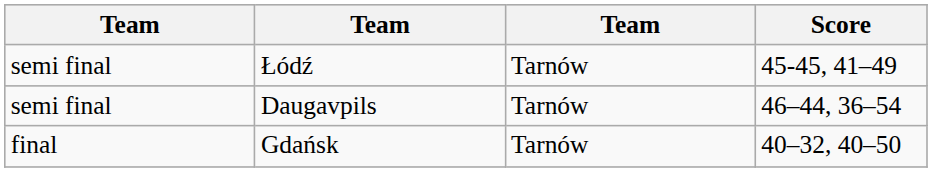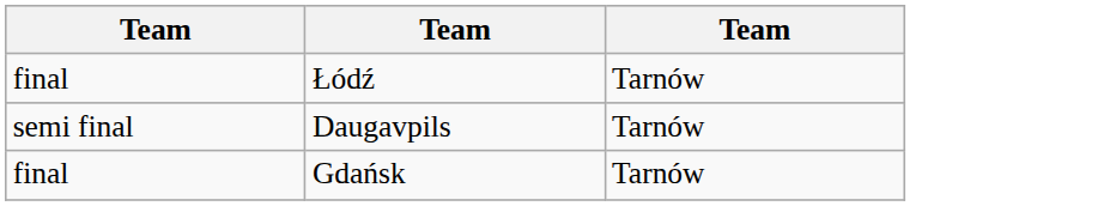 <table class="wikitable" style="font-size: 100%">
 <tr>
 <th width=150>Team</th>
 <th width=150>Team</th>
 <th width=150>Team</th>
-<th width=100>Score</th>
 </tr>
 <tr>
-<td>semi final</td>
+<td>final</td>
 <td>Łódź</td>
 <td>Tarnów</td>
-<td>45-45, 41–49</td>
 </tr>
 <tr>
 <td>semi final</td>
 <td>Daugavpils</td>
 <td>Tarnów</td>
-<td>46–44, 36–54</td>
 </tr>
 <tr>
 <td>final</td>
 <td>Gdańsk</td>
 <td>Tarnów</td>
-<td>40–32, 40–50</td>
 </tr>
 </table>
